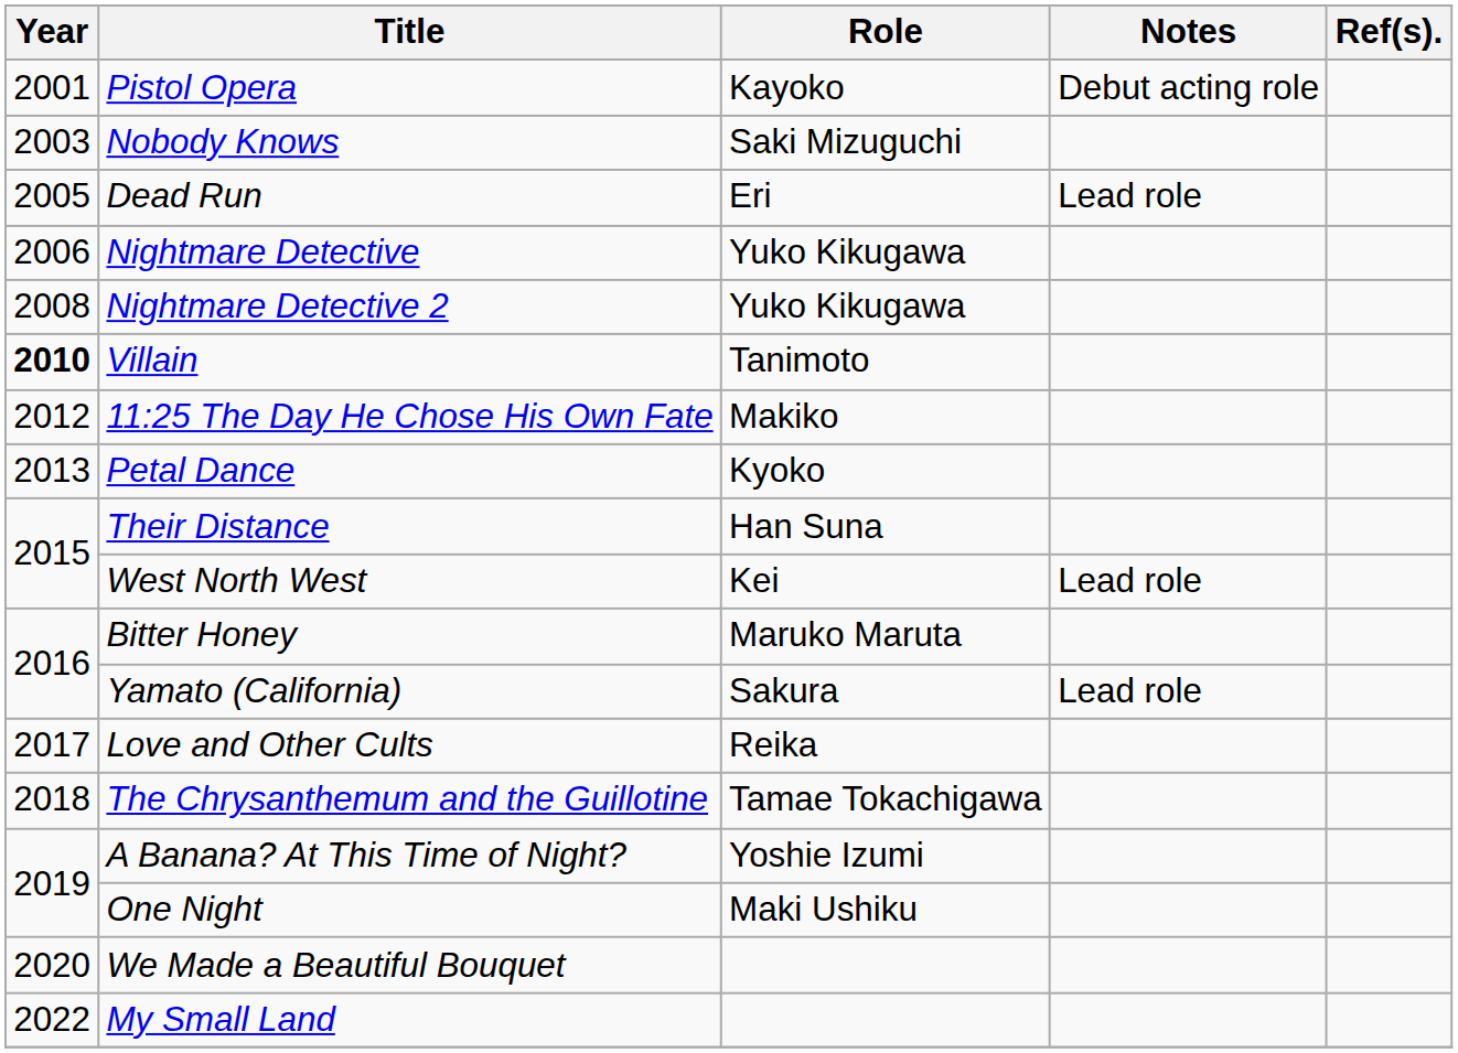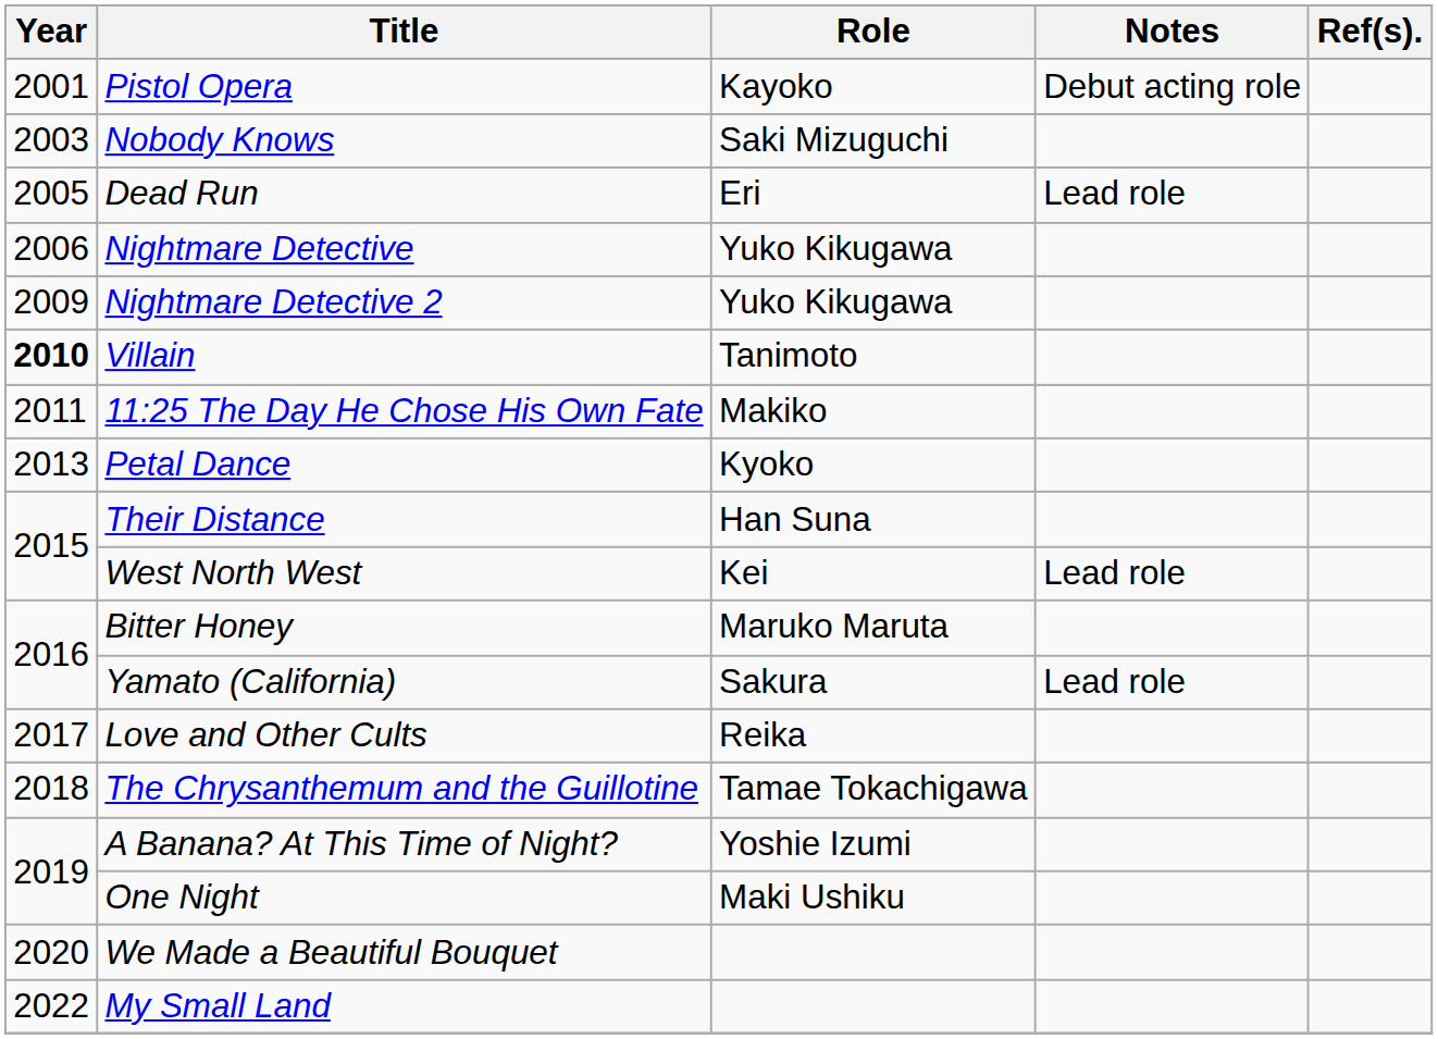 <table class="wikitable sortable">
 <tr>
 <th>Year</th>
 <th>Title</th>
 <th>Role</th>
 <th class="unsortable">Notes</th>
 <th class="unsortable">Ref(s).</th>
 </tr>
 <tr>
 <td>2001</td>
 <td><em><a href='#'>Pistol Opera</a></em></td>
 <td>Kayoko</td>
 <td>Debut acting role</td>
 <td></td>
 </tr>
 <tr>
 <td>2003</td>
 <td><em><a href='#'>Nobody Knows</a></em></td>
 <td>Saki Mizuguchi</td>
 <td></td>
 <td></td>
 </tr>
 <tr>
 <td>2005</td>
 <td><em>Dead Run</em></td>
 <td>Eri</td>
 <td>Lead role</td>
 <td></td>
 </tr>
 <tr>
 <td>2006</td>
 <td><em><a href='#'>Nightmare Detective</a></em></td>
 <td>Yuko Kikugawa</td>
 <td></td>
 <td></td>
 </tr>
 <tr>
-<td>2008</td>
+<td>2009</td>
 <td><em><a href='#'>Nightmare Detective 2</a></em></td>
 <td>Yuko Kikugawa</td>
 <td></td>
 <td></td>
 </tr>
 <tr>
 <td><strong>2010</strong></td>
 <td><em><a href='#'>Villain</a></em></td>
 <td>Tanimoto</td>
 <td></td>
 <td></td>
 </tr>
 <tr>
-<td>2012</td>
+<td>2011</td>
 <td><em><a href='#'>11:25 The Day He Chose His Own Fate</a></em></td>
 <td>Makiko</td>
 <td></td>
 <td></td>
 </tr>
 <tr>
 <td>2013</td>
 <td><em><a href='#'>Petal Dance</a></em></td>
 <td>Kyoko</td>
 <td></td>
 <td></td>
 </tr>
 <tr>
 <td rowspan="2">2015</td>
 <td><em><a href='#'>Their Distance</a></em></td>
 <td>Han Suna</td>
 <td></td>
 <td></td>
 </tr>
 <tr>
 <td><em>West North West</em></td>
 <td>Kei</td>
 <td>Lead role</td>
 <td></td>
 </tr>
 <tr>
 <td rowspan="2">2016</td>
 <td><em>Bitter Honey</em></td>
 <td>Maruko Maruta</td>
 <td></td>
 <td></td>
 </tr>
 <tr>
 <td><em>Yamato (California)</em></td>
 <td>Sakura</td>
 <td>Lead role</td>
 <td></td>
 </tr>
 <tr>
 <td>2017</td>
 <td><em>Love and Other Cults</em></td>
 <td>Reika</td>
 <td></td>
 <td></td>
 </tr>
 <tr>
 <td>2018</td>
 <td><em><a href='#'>The Chrysanthemum and the Guillotine</a></em></td>
 <td>Tamae Tokachigawa</td>
 <td></td>
 <td></td>
 </tr>
 <tr>
 <td rowspan="2">2019</td>
 <td><em>A Banana? At This Time of Night?</em></td>
 <td>Yoshie Izumi</td>
 <td></td>
 <td></td>
 </tr>
 <tr>
 <td><em>One Night</em></td>
 <td>Maki Ushiku</td>
 <td></td>
 <td></td>
 </tr>
 <tr>
 <td>2020</td>
 <td><em>We Made a Beautiful Bouquet</em></td>
 <td></td>
 <td></td>
 <td></td>
 </tr>
 <tr>
 <td>2022</td>
 <td><em><a href='#'>My Small Land</a></em></td>
 <td></td>
 <td></td>
 <td></td>
 </tr>
 <tr>
 </tr>
 </table>
